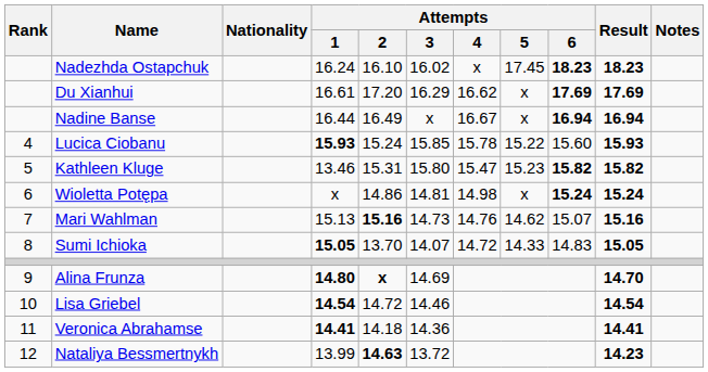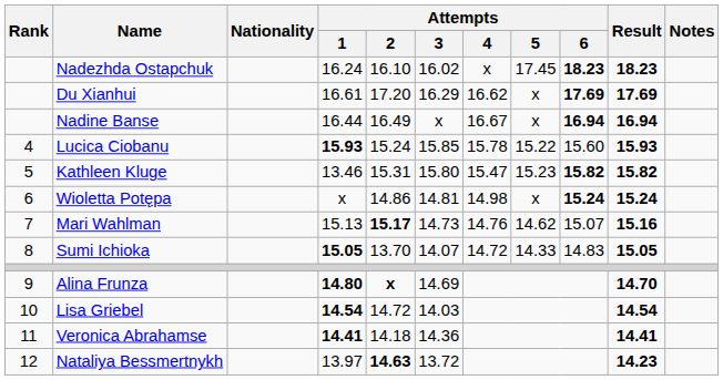 <table class="wikitable sortable" style="text-align:center">
 <tr>
 <th rowspan=2>Rank</th>
 <th rowspan=2>Name</th>
 <th rowspan=2>Nationality</th>
 <th colspan=6>Attempts</th>
 <th rowspan=2>Result</th>
 <th rowspan=2>Notes</th>
 </tr>
 <tr>
 <th>1</th>
 <th>2</th>
 <th>3</th>
 <th>4</th>
 <th>5</th>
 <th>6</th>
 </tr>
 <tr>
 <td></td>
 <td align=left><a href='#'>Nadezhda Ostapchuk</a></td>
 <td align=left></td>
 <td>16.24</td>
 <td>16.10</td>
 <td>16.02</td>
 <td>x</td>
 <td>17.45</td>
 <td><strong>18.23</strong></td>
 <td><strong>18.23</strong></td>
 <td></td>
 </tr>
 <tr>
 <td></td>
 <td align=left><a href='#'>Du Xianhui</a></td>
 <td align=left></td>
 <td>16.61</td>
 <td>17.20</td>
 <td>16.29</td>
 <td>16.62</td>
 <td>x</td>
 <td><strong>17.69</strong></td>
 <td><strong>17.69</strong></td>
 <td></td>
 </tr>
 <tr>
 <td></td>
 <td align=left><a href='#'>Nadine Banse</a></td>
 <td align=left></td>
 <td>16.44</td>
 <td>16.49</td>
 <td>x</td>
 <td>16.67</td>
 <td>x</td>
 <td><strong>16.94</strong></td>
 <td><strong>16.94</strong></td>
 <td></td>
 </tr>
 <tr>
 <td>4</td>
 <td align=left><a href='#'>Lucica Ciobanu</a></td>
 <td align=left></td>
 <td><strong>15.93</strong></td>
 <td>15.24</td>
 <td>15.85</td>
 <td>15.78</td>
 <td>15.22</td>
 <td>15.60</td>
 <td><strong>15.93</strong></td>
 <td></td>
 </tr>
 <tr>
 <td>5</td>
 <td align=left><a href='#'>Kathleen Kluge</a></td>
 <td align=left></td>
 <td>13.46</td>
 <td>15.31</td>
 <td>15.80</td>
 <td>15.47</td>
 <td>15.23</td>
 <td><strong>15.82</strong></td>
 <td><strong>15.82</strong></td>
 <td></td>
 </tr>
 <tr>
 <td>6</td>
 <td align=left><a href='#'>Wioletta Potępa</a></td>
 <td align=left></td>
 <td>x</td>
 <td>14.86</td>
 <td>14.81</td>
 <td>14.98</td>
 <td>x</td>
 <td><strong>15.24</strong></td>
 <td><strong>15.24</strong></td>
 <td></td>
 </tr>
 <tr>
 <td>7</td>
 <td align=left><a href='#'>Mari Wahlman</a></td>
 <td align=left></td>
 <td>15.13</td>
-<td><strong>15.16</strong></td>
+<td><strong>15.17</strong></td>
 <td>14.73</td>
 <td>14.76</td>
 <td>14.62</td>
 <td>15.07</td>
 <td><strong>15.16</strong></td>
 <td></td>
 </tr>
 <tr>
 <td>8</td>
 <td align=left><a href='#'>Sumi Ichioka</a></td>
 <td align=left></td>
 <td><strong>15.05</strong></td>
 <td>13.70</td>
 <td>14.07</td>
 <td>14.72</td>
 <td>14.33</td>
 <td>14.83</td>
 <td><strong>15.05</strong></td>
 <td></td>
 </tr>
 <tr>
 <td colspan=11 bgcolor=lightgray></td>
 </tr>
 <tr>
 <td>9</td>
 <td align=left><a href='#'>Alina Frunza</a></td>
 <td align=left></td>
 <td><strong>14.80</strong></td>
 <td><strong>x</strong></td>
 <td>14.69</td>
 <td colspan=3></td>
 <td><strong>14.70</strong></td>
 <td></td>
 </tr>
 <tr>
 <td>10</td>
 <td align=left><a href='#'>Lisa Griebel</a></td>
 <td align=left></td>
 <td><strong>14.54</strong></td>
 <td>14.72</td>
-<td>14.46</td>
+<td>14.03</td>
 <td colspan=3></td>
 <td><strong>14.54</strong></td>
 <td></td>
 </tr>
 <tr>
 <td>11</td>
 <td align=left><a href='#'>Veronica Abrahamse</a></td>
 <td align=left></td>
 <td><strong>14.41</strong></td>
 <td>14.18</td>
 <td>14.36</td>
 <td colspan=3></td>
 <td><strong>14.41</strong></td>
 <td></td>
 </tr>
 <tr>
 <td>12</td>
 <td align=left><a href='#'>Nataliya Bessmertnykh</a></td>
 <td align=left></td>
-<td>13.99</td>
+<td>13.97</td>
 <td><strong>14.63</strong></td>
 <td>13.72</td>
 <td colspan=3></td>
 <td><strong>14.23</strong></td>
 <td></td>
 </tr>
 </table>
